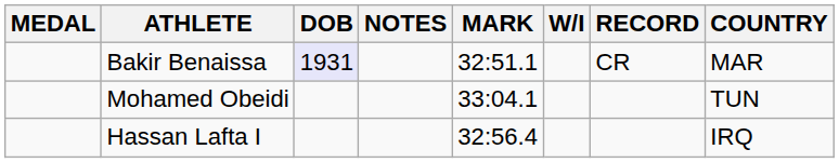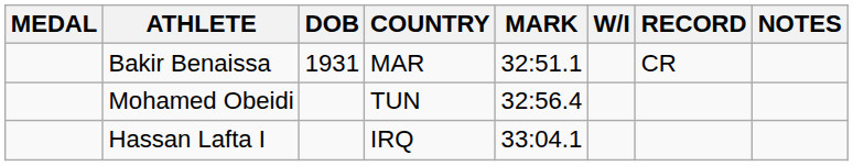 <table class="wikitable">
 <tr>
 <th>MEDAL</th>
 <th>ATHLETE</th>
 <th>DOB</th>
-<th>NOTES</th>
+<th>COUNTRY</th>
 <th>MARK</th>
 <th>W/I</th>
 <th>RECORD</th>
-<th>COUNTRY</th>
+<th>NOTES</th>
 </tr>
 <tr>
 <td></td>
 <td>Bakir Benaissa</td>
-<td style="background: lavender;">1931</td>
-<td></td>
+<td>1931</td>
+<td>MAR</td>
 <td>32:51.1</td>
 <td></td>
 <td>CR</td>
-<td>MAR</td>
+<td></td>
 </tr>
 <tr>
 <td></td>
 <td>Mohamed Obeidi</td>
 <td></td>
-<td></td>
-<td>33:04.1</td>
+<td>TUN</td>
+<td>32:56.4</td>
 <td></td>
 <td></td>
-<td>TUN</td>
+<td></td>
 </tr>
 <tr>
 <td></td>
 <td>Hassan Lafta I</td>
 <td></td>
-<td></td>
-<td>32:56.4</td>
+<td>IRQ</td>
+<td>33:04.1</td>
 <td></td>
 <td></td>
-<td>IRQ</td>
+<td></td>
 </tr>
 </table>
